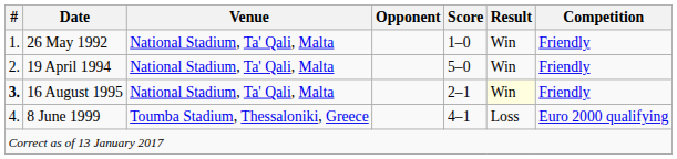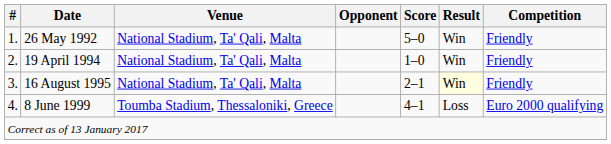 <table class="wikitable" style="font-size:95%;">
 <tr>
 <th>#</th>
 <th>Date</th>
 <th>Venue</th>
 <th>Opponent</th>
 <th>Score</th>
 <th>Result</th>
 <th>Competition</th>
 </tr>
 <tr>
 <td>1.</td>
 <td>26 May 1992</td>
 <td><a href='#'>National Stadium</a>, <a href='#'>Ta' Qali</a>, <a href='#'>Malta</a></td>
 <td></td>
-<td>1–0</td>
+<td>5–0</td>
 <td>Win</td>
 <td><a href='#'>Friendly</a></td>
 </tr>
 <tr>
 <td>2.</td>
 <td>19 April 1994</td>
 <td><a href='#'>National Stadium</a>, <a href='#'>Ta' Qali</a>, <a href='#'>Malta</a></td>
 <td></td>
-<td>5–0</td>
+<td>1–0</td>
 <td>Win</td>
 <td><a href='#'>Friendly</a></td>
 </tr>
 <tr>
-<td><strong>3.</strong></td>
+<td>3.</td>
 <td>16 August 1995</td>
 <td><a href='#'>National Stadium</a>, <a href='#'>Ta' Qali</a>, <a href='#'>Malta</a></td>
 <td></td>
 <td>2–1</td>
 <td style="background: lightyellow;">Win</td>
 <td><a href='#'>Friendly</a></td>
 </tr>
 <tr>
 <td>4.</td>
 <td>8 June 1999</td>
 <td><a href='#'>Toumba Stadium</a>, <a href='#'>Thessaloniki</a>, <a href='#'>Greece</a></td>
 <td></td>
 <td>4–1</td>
 <td>Loss</td>
 <td><a href='#'>Euro 2000 qualifying</a></td>
 </tr>
 <tr>
 <td colspan="12"><small><em>Correct as of 13 January 2017</em></small></td>
 </tr>
 <tr>
 </tr>
 </table>
